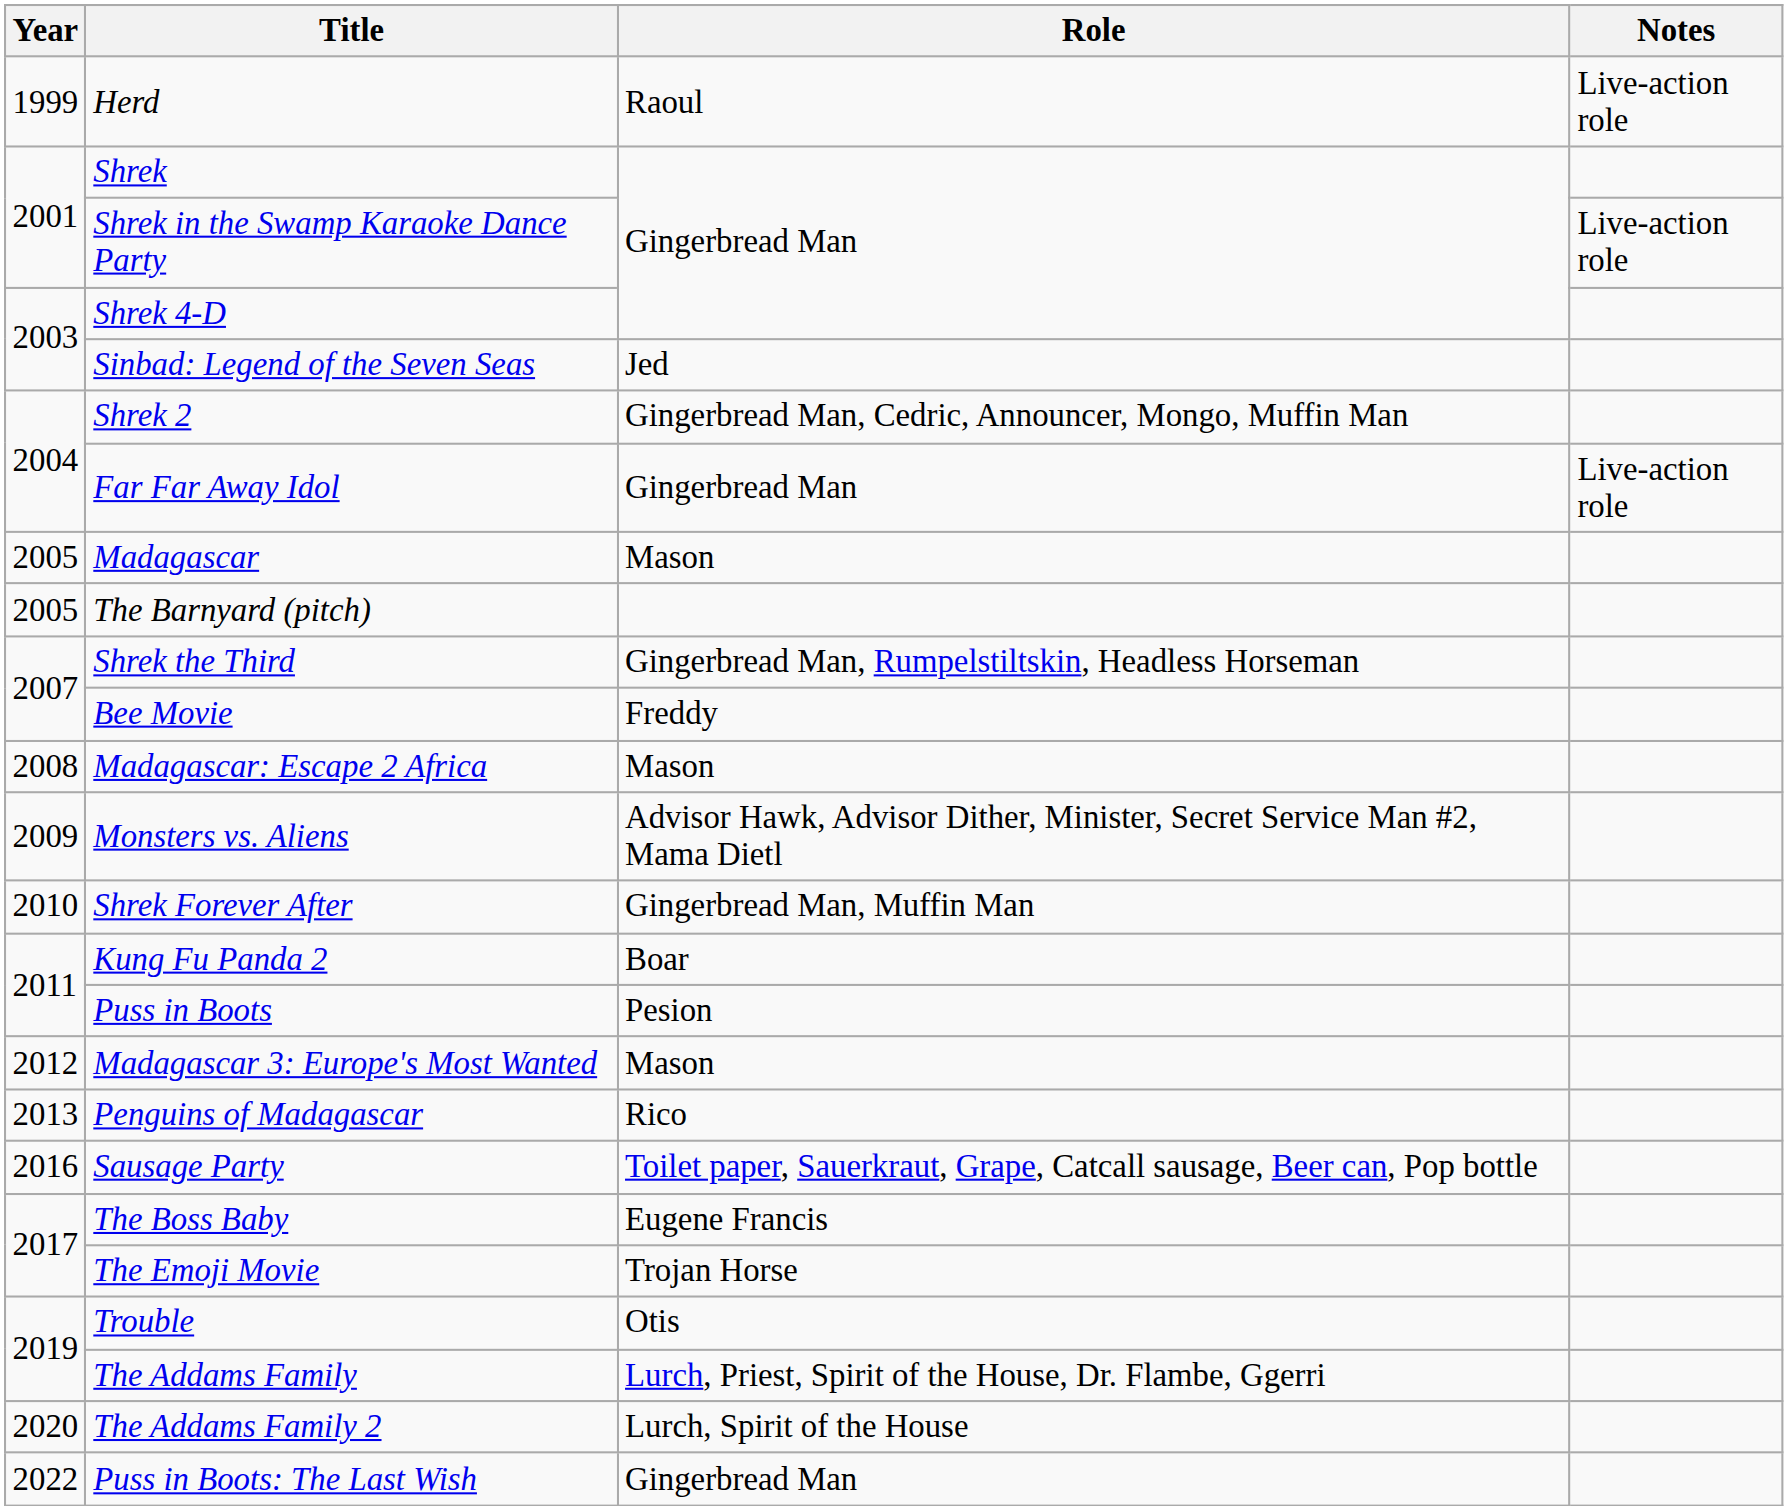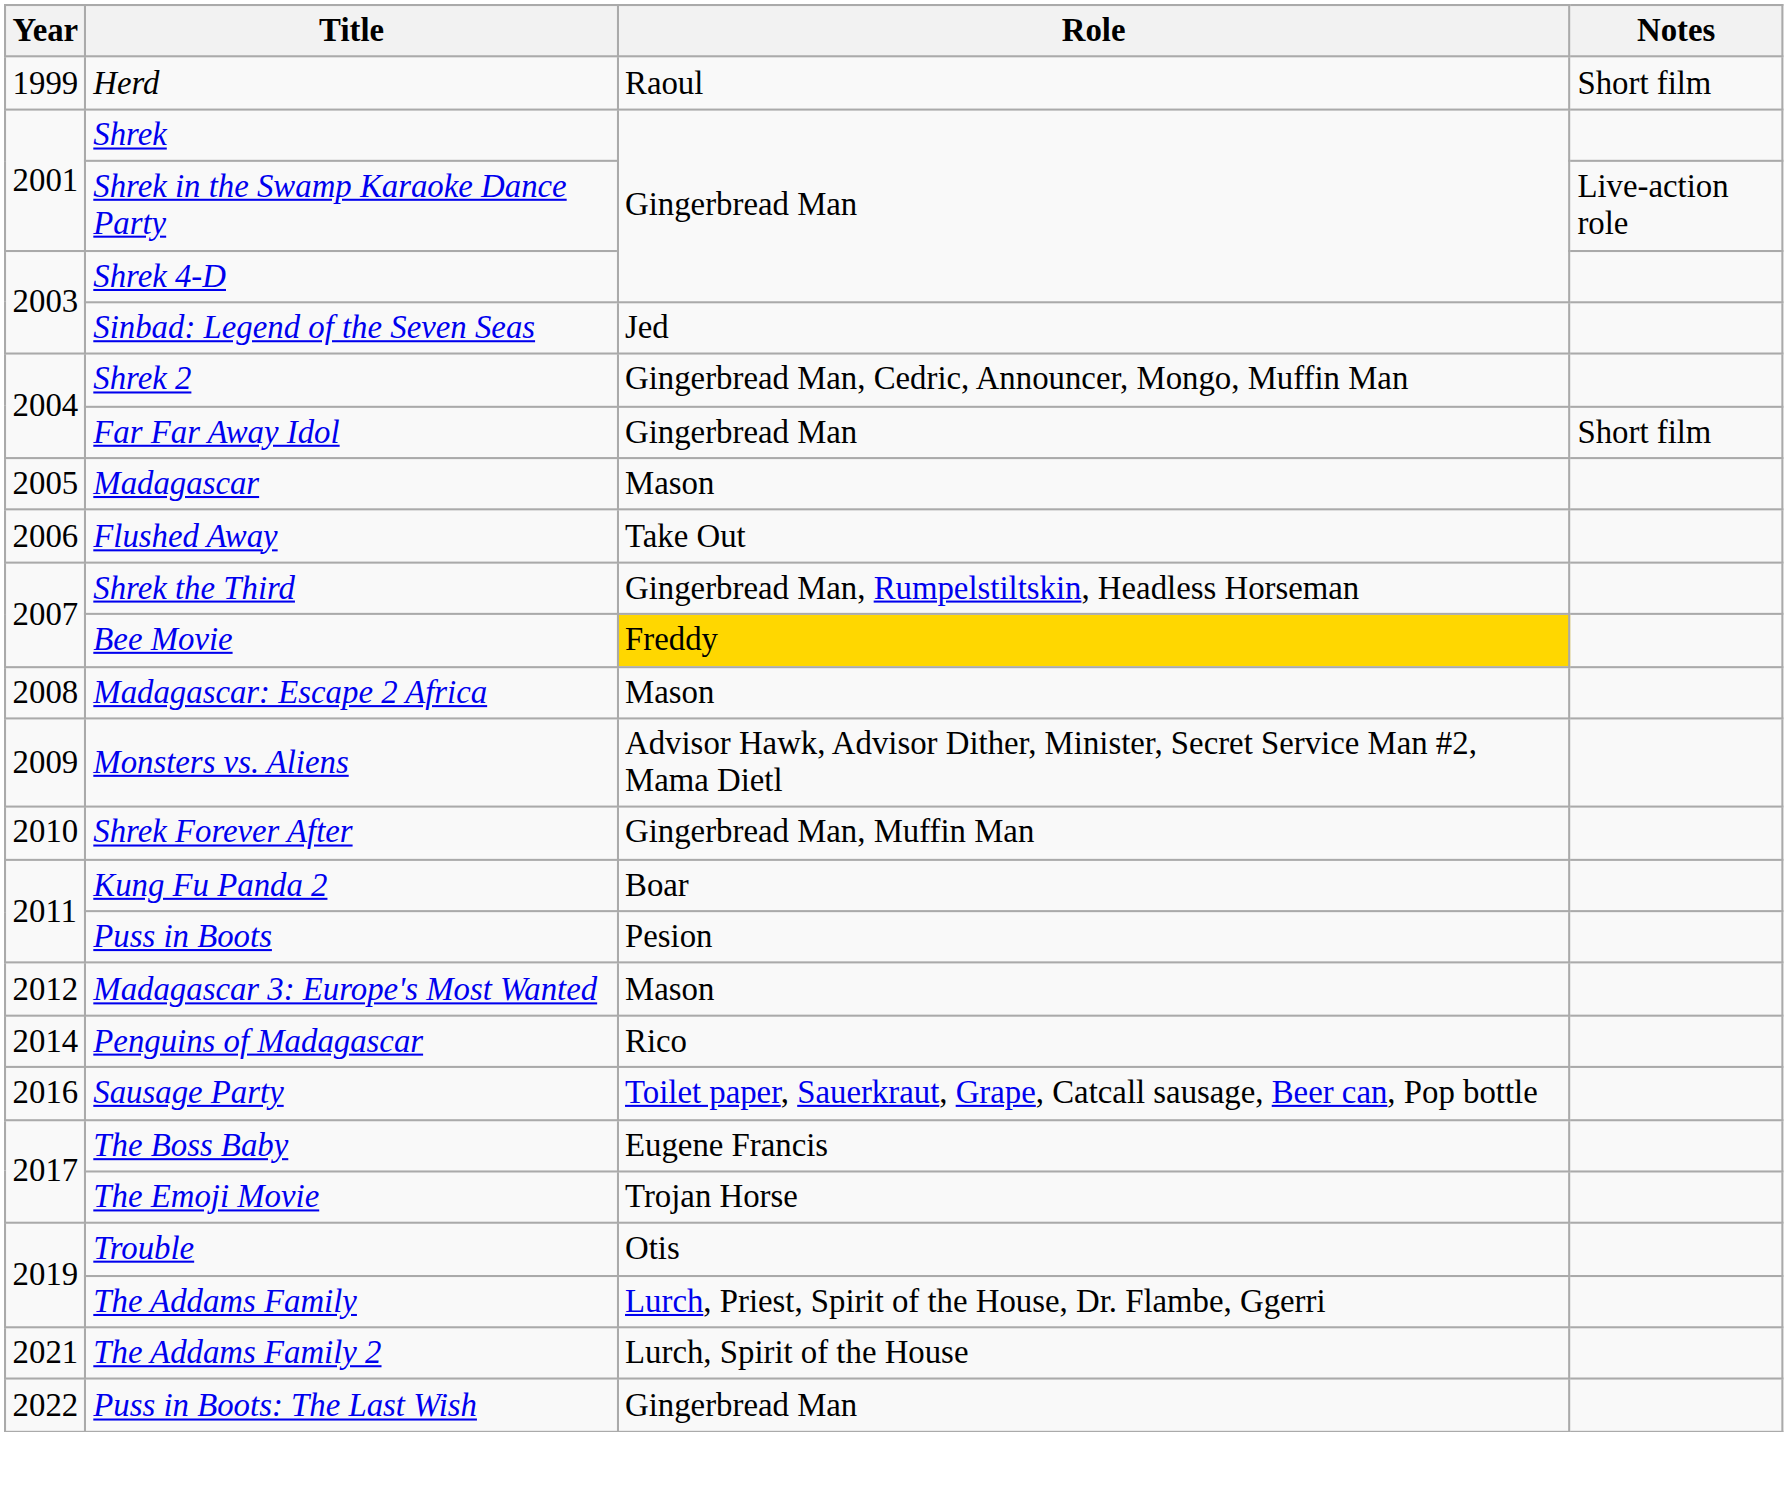 <table class="wikitable">
 <tr>
 <th>Year</th>
 <th>Title</th>
 <th>Role</th>
 <th>Notes</th>
 </tr>
 <tr>
 <td>1999</td>
 <td><em>Herd</em></td>
 <td>Raoul</td>
-<td>Live-action role</td>
+<td>Short film</td>
 </tr>
 <tr>
 <td rowspan="2">2001</td>
 <td><em><a href='#'>Shrek</a></em></td>
 <td rowspan="3">Gingerbread Man</td>
 <td></td>
 </tr>
 <tr>
 <td><em><a href='#'>Shrek in the Swamp Karaoke Dance Party</a></em></td>
 <td>Live-action role</td>
 </tr>
 <tr>
 <td rowspan="2">2003</td>
 <td><em><a href='#'>Shrek 4-D</a></em></td>
 <td></td>
 </tr>
 <tr>
 <td><em><a href='#'>Sinbad: Legend of the Seven Seas</a></em></td>
 <td>Jed</td>
 <td></td>
 </tr>
 <tr>
 <td rowspan="2">2004</td>
 <td><em><a href='#'>Shrek 2</a></em></td>
 <td>Gingerbread Man, Cedric, Announcer, Mongo, Muffin Man</td>
 <td></td>
 </tr>
 <tr>
 <td><em><a href='#'>Far Far Away Idol</a></em></td>
 <td>Gingerbread Man</td>
-<td>Live-action role</td>
+<td>Short film</td>
 </tr>
 <tr>
 <td>2005</td>
 <td><em><a href='#'>Madagascar</a></em></td>
 <td>Mason</td>
 <td></td>
 </tr>
 <tr>
-<td>2005</td>
-<td><em>The Barnyard (pitch)</em></td>
-<td></td>
+<td>2006</td>
+<td><em><a href='#'>Flushed Away</a></em></td>
+<td>Take Out</td>
 <td></td>
 </tr>
 <tr>
 <td rowspan="2">2007</td>
 <td><em><a href='#'>Shrek the Third</a></em></td>
 <td>Gingerbread Man, <a href='#'>Rumpelstiltskin</a>, Headless Horseman</td>
 <td></td>
 </tr>
 <tr>
 <td><em><a href='#'>Bee Movie</a></em></td>
-<td>Freddy</td>
+<td style="background: gold;">Freddy</td>
 <td></td>
 </tr>
 <tr>
 <td>2008</td>
 <td><em><a href='#'>Madagascar: Escape 2 Africa</a></em></td>
 <td>Mason</td>
 <td></td>
 </tr>
 <tr>
 <td>2009</td>
 <td><em><a href='#'>Monsters vs. Aliens</a></em></td>
 <td>Advisor Hawk, Advisor Dither, Minister, Secret Service Man #2, Mama Dietl</td>
 <td></td>
 </tr>
 <tr>
 <td>2010</td>
 <td><em><a href='#'>Shrek Forever After</a></em></td>
 <td>Gingerbread Man, Muffin Man</td>
 <td></td>
 </tr>
 <tr>
 <td rowspan="2">2011</td>
 <td><em><a href='#'>Kung Fu Panda 2</a></em></td>
 <td>Boar</td>
 <td></td>
 </tr>
 <tr>
 <td><em><a href='#'>Puss in Boots</a></em></td>
 <td>Pesion</td>
 <td></td>
 </tr>
 <tr>
 <td>2012</td>
 <td><em><a href='#'>Madagascar 3: Europe's Most Wanted</a></em></td>
 <td>Mason</td>
 <td></td>
 </tr>
 <tr>
-<td>2013</td>
+<td>2014</td>
 <td><em><a href='#'>Penguins of Madagascar</a></em></td>
 <td>Rico</td>
 <td></td>
 </tr>
 <tr>
 <td>2016</td>
 <td><em><a href='#'>Sausage Party</a></em></td>
 <td><a href='#'>Toilet paper</a>, <a href='#'>Sauerkraut</a>, <a href='#'>Grape</a>, Catcall sausage, <a href='#'>Beer can</a>, Pop bottle</td>
 <td></td>
 </tr>
 <tr>
 <td rowspan=2>2017</td>
 <td><em><a href='#'>The Boss Baby</a></em></td>
 <td>Eugene Francis</td>
 <td></td>
 </tr>
 <tr>
 <td><em><a href='#'>The Emoji Movie</a></em></td>
 <td>Trojan Horse</td>
 <td></td>
 </tr>
 <tr>
 <td rowspan=2>2019</td>
 <td><em><a href='#'>Trouble</a></em></td>
 <td>Otis</td>
 <td></td>
 </tr>
 <tr>
 <td><em><a href='#'>The Addams Family</a></em></td>
 <td><a href='#'>Lurch</a>, Priest, Spirit of the House, Dr. Flambe, Ggerri</td>
 <td></td>
 </tr>
 <tr>
-<td>2020</td>
+<td>2021</td>
 <td><em><a href='#'>The Addams Family 2</a></em></td>
 <td>Lurch, Spirit of the House</td>
 <td></td>
 </tr>
 <tr>
 <td>2022</td>
 <td><em><a href='#'>Puss in Boots: The Last Wish</a></em></td>
 <td>Gingerbread Man</td>
 <td></td>
 </tr>
 </table>
